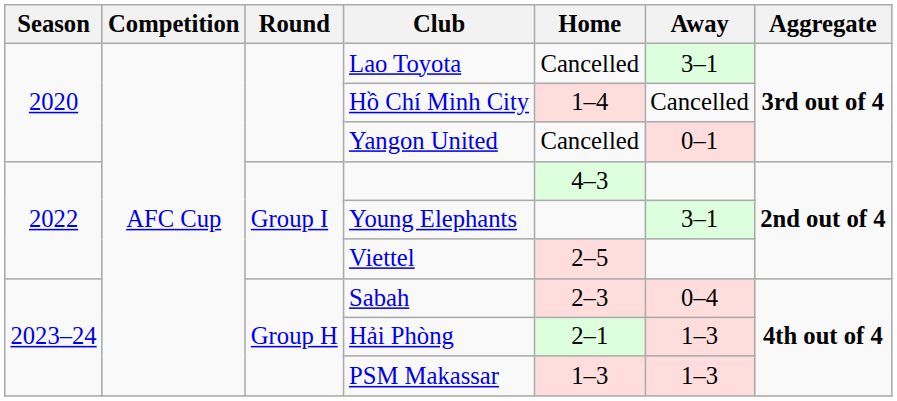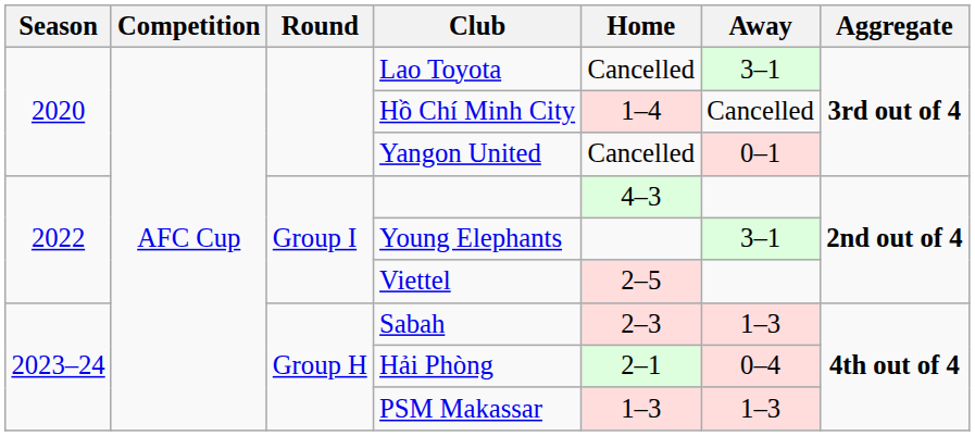 <table class="wikitable">
 <tr>
 <th>Season</th>
 <th>Competition</th>
 <th>Round</th>
 <th>Club</th>
 <th>Home</th>
 <th>Away</th>
 <th>Aggregate</th>
 </tr>
 <tr>
 <td rowspan="3" align=center><a href='#'>2020</a></td>
 <td rowspan="9" align=center><a href='#'>AFC Cup</a></td>
 <td rowspan="3"></td>
 <td> <a href='#'>Lao Toyota</a></td>
 <td>Cancelled</td>
 <td align=center style="background:#dfd;">3–1</td>
 <td rowspan="3" style="text-align:center;"><strong>3rd out of 4</strong></td>
 </tr>
 <tr>
 <td> <a href='#'>Hồ Chí Minh City</a></td>
 <td style="text-align:center; background:#fdd;">1–4</td>
 <td>Cancelled</td>
 </tr>
 <tr>
 <td> <a href='#'>Yangon United</a></td>
 <td>Cancelled</td>
 <td align=center style="background:#fdd;">0–1</td>
 </tr>
 <tr>
 <td rowspan="3" align=center><a href='#'>2022</a></td>
 <td rowspan="3"><a href='#'>Group I</a></td>
 <td></td>
 <td align=center style="background:#dfd;">4–3</td>
 <td></td>
 <td rowspan="3" style="text-align:center;"><strong>2nd out of 4</strong></td>
 </tr>
 <tr>
 <td> <a href='#'>Young Elephants</a></td>
 <td style="background:#;"></td>
 <td align=center style="background:#dfd;">3–1</td>
 </tr>
 <tr>
 <td> <a href='#'>Viettel</a></td>
 <td align=center style="background:#fdd;">2–5</td>
 </tr>
 <tr>
 <td rowspan="3" align=center><a href='#'>2023–24</a></td>
 <td rowspan="3"><a href='#'>Group H</a></td>
 <td> <a href='#'>Sabah</a></td>
 <td align=center style="background:#fdd;">2–3</td>
-<td style="text-align:center; background:#fdd;">0–4</td>
+<td style="text-align:center; background:#fdd;">1–3</td>
 <td rowspan="3" style="text-align:center;"><strong>4th out of 4</strong></td>
 </tr>
 <tr>
 <td> <a href='#'>Hải Phòng</a></td>
 <td style="text-align:center;background:#dfd;">2–1</td>
-<td style="text-align:center; background:#fdd;">1–3</td>
+<td style="text-align:center; background:#fdd;">0–4</td>
 </tr>
 <tr>
 <td> <a href='#'>PSM Makassar</a></td>
 <td style="text-align:center; background:#fdd;">1–3</td>
 <td style="text-align:center; background:#fdd;">1–3</td>
 </tr>
 </table>
